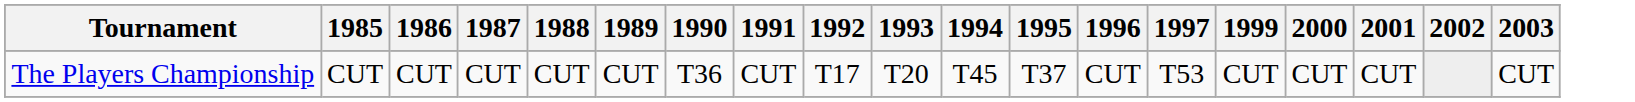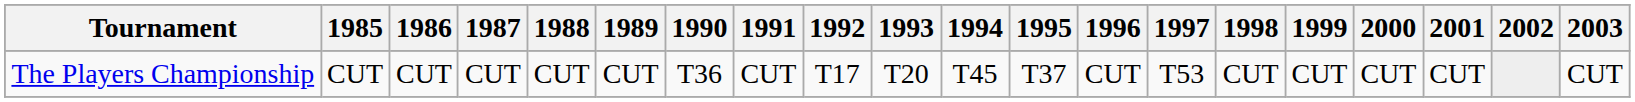 <table class="wikitable" style="font-size:95%;text-align:center;">
 <tr>
 <th>Tournament</th>
 <th>1985</th>
 <th>1986</th>
 <th>1987</th>
 <th>1988</th>
 <th>1989</th>
 <th>1990</th>
 <th>1991</th>
 <th>1992</th>
 <th>1993</th>
 <th>1994</th>
 <th>1995</th>
 <th>1996</th>
 <th>1997</th>
+<th>1998</th>
 <th>1999</th>
 <th>2000</th>
 <th>2001</th>
 <th>2002</th>
 <th>2003</th>
 </tr>
 <tr>
 <td align=left><a href='#'>The Players Championship</a></td>
 <td>CUT</td>
 <td>CUT</td>
 <td>CUT</td>
 <td>CUT</td>
 <td>CUT</td>
 <td>T36</td>
 <td>CUT</td>
 <td>T17</td>
 <td>T20</td>
 <td>T45</td>
 <td>T37</td>
 <td>CUT</td>
 <td>T53</td>
 <td>CUT</td>
 <td>CUT</td>
 <td>CUT</td>
+<td>CUT</td>
 <td style="background:#eeeeee;"></td>
 <td>CUT</td>
 </tr>
 </table>
